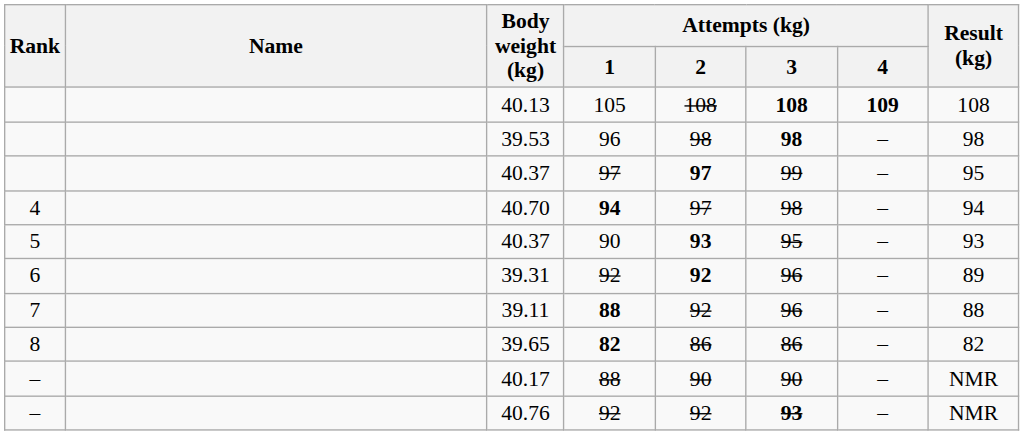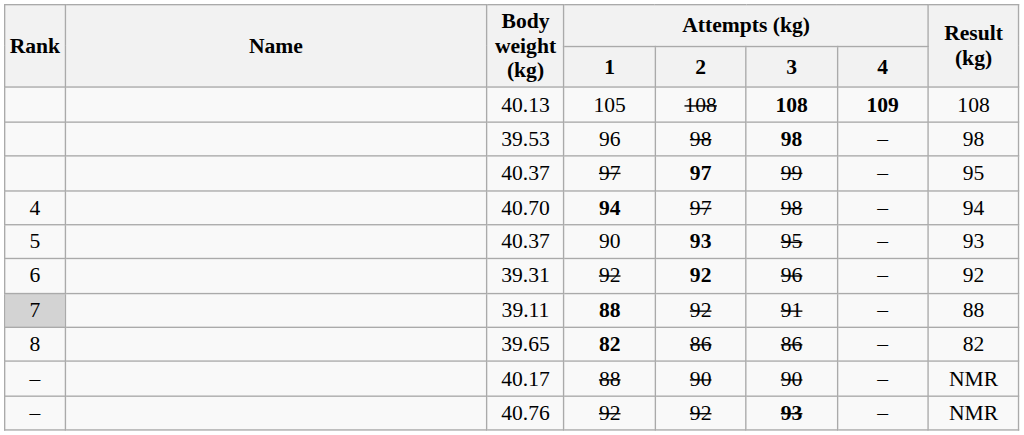 <table class="wikitable" style="text-align:center;">
 <tr>
 <th rowspan="2">Rank</th>
 <th rowspan="2" width="305">Name</th>
 <th rowspan="2" width="50">Body weight (kg)</th>
 <th colspan="4">Attempts (kg)</th>
 <th rowspan="2" width="60">Result (kg)</th>
 </tr>
 <tr>
 <th width="60">1</th>
 <th width="60">2</th>
 <th width="60">3</th>
 <th width="60">4</th>
 </tr>
 <tr>
 <td></td>
 <td align=left></td>
 <td>40.13</td>
 <td>105</td>
 <td><s>108</s></td>
 <td><strong>108</strong></td>
 <td><strong>109</strong>  </td>
 <td>108</td>
 </tr>
 <tr>
 <td></td>
 <td align=left></td>
 <td>39.53</td>
 <td>96</td>
 <td><s>98</s></td>
 <td><strong>98</strong></td>
 <td>–</td>
 <td>98</td>
 </tr>
 <tr>
 <td></td>
 <td align=left></td>
 <td>40.37</td>
 <td><s>97</s></td>
 <td><strong>97</strong></td>
 <td><s>99</s></td>
 <td>–</td>
 <td>95</td>
 </tr>
 <tr>
 <td>4</td>
 <td align=left></td>
 <td>40.70</td>
 <td><strong>94</strong></td>
 <td><s>97</s></td>
 <td><s>98</s></td>
 <td>–</td>
 <td>94</td>
 </tr>
 <tr>
 <td>5</td>
 <td align=left></td>
 <td>40.37</td>
 <td>90</td>
 <td><strong>93</strong></td>
 <td><s>95</s></td>
 <td>–</td>
 <td>93</td>
 </tr>
 <tr>
 <td>6</td>
 <td align=left></td>
 <td>39.31</td>
 <td><s>92</s></td>
 <td><strong>92</strong></td>
 <td><s>96</s></td>
 <td>–</td>
-<td>89</td>
+<td>92</td>
 </tr>
 <tr>
-<td>7</td>
+<td style="background: lightgrey;">7</td>
 <td align=left></td>
 <td>39.11</td>
 <td><strong>88</strong></td>
 <td><s>92</s></td>
-<td><s>96</s></td>
+<td><s>91</s></td>
 <td>–</td>
 <td>88</td>
 </tr>
 <tr>
 <td>8</td>
 <td align=left></td>
 <td>39.65</td>
 <td><strong>82</strong></td>
 <td><s>86</s></td>
 <td><s>86</s></td>
 <td>–</td>
 <td>82</td>
 </tr>
 <tr>
 <td>–</td>
 <td align=left></td>
 <td>40.17</td>
 <td><s>88</s></td>
 <td><s>90</s></td>
 <td><s>90</s></td>
 <td>–</td>
 <td>NMR</td>
 </tr>
 <tr>
 <td>–</td>
 <td align=left></td>
 <td>40.76</td>
 <td><s>92</s></td>
 <td><s>92</s></td>
 <td><strong><s>93</s></strong></td>
 <td>–</td>
 <td>NMR</td>
 </tr>
 </table>
